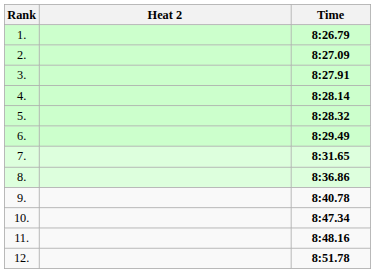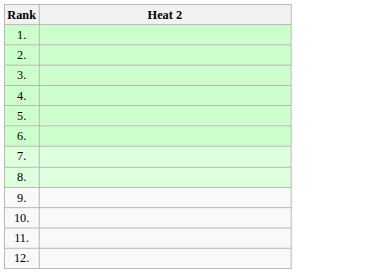 <table class="wikitable" style="font-size:95%;">
 <tr>
 <th>Rank</th>
 <th align="left" style="width: 20em">Heat 2</th>
-<th style="width: 6em">Time</th>
 </tr>
 <tr style="background:#ccffcc;">
 <td align="center">1.</td>
 <td></td>
-<td align="center"><strong>8:26.79</strong></td>
 </tr>
 <tr style="background:#ccffcc;">
 <td align="center">2.</td>
 <td></td>
-<td align="center"><strong>8:27.09</strong></td>
 </tr>
 <tr style="background:#ccffcc;">
 <td align="center">3.</td>
 <td></td>
-<td align="center"><strong>8:27.91</strong></td>
 </tr>
 <tr style="background:#ccffcc;">
 <td align="center">4.</td>
 <td></td>
-<td align="center"><strong>8:28.14</strong></td>
 </tr>
 <tr style="background:#ccffcc;">
 <td align="center">5.</td>
 <td></td>
-<td align="center"><strong>8:28.32</strong></td>
 </tr>
 <tr style="background:#ccffcc;">
 <td align="center">6.</td>
 <td></td>
-<td align="center"><strong>8:29.49</strong></td>
 </tr>
 <tr style="background:#ddffdd;">
 <td align="center">7.</td>
 <td></td>
-<td align="center"><strong>8:31.65</strong></td>
 </tr>
 <tr style="background:#ddffdd;">
 <td align="center">8.</td>
 <td></td>
-<td align="center"><strong>8:36.86</strong></td>
 </tr>
 <tr>
 <td align="center">9.</td>
 <td></td>
-<td align="center"><strong>8:40.78   </strong></td>
 </tr>
 <tr>
 <td align="center">10.</td>
 <td></td>
-<td align="center"><strong>8:47.34   </strong></td>
 </tr>
 <tr>
 <td align="center">11.</td>
 <td></td>
-<td align="center"><strong>8:48.16   </strong></td>
 </tr>
 <tr>
 <td align="center">12.</td>
 <td></td>
-<td align="center"><strong>8:51.78   </strong></td>
 </tr>
 </table>
